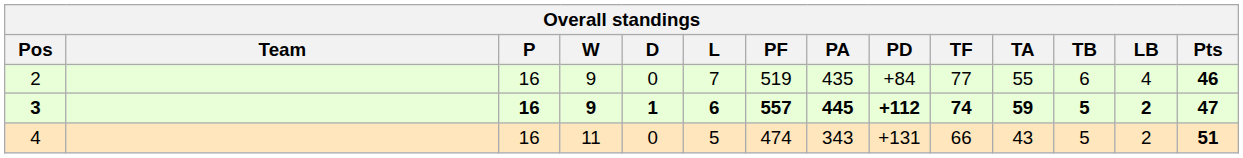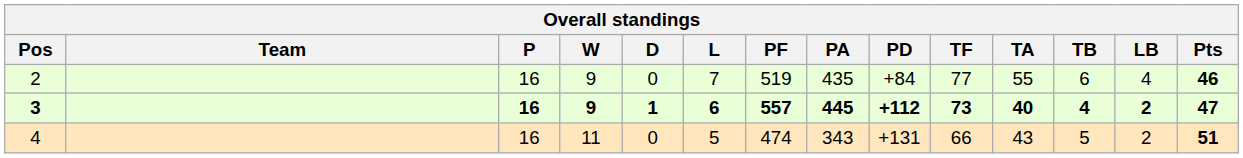 <table class="wikitable" style="text-align:center; font-size:90%; width:60%;">
 <tr>
 <th colspan="100%" cellpadding="0" cellspacing="0">Overall standings</th>
 </tr>
 <tr>
 <th style="width:5%;">Pos</th>
 <th style="width:35%;">Team</th>
 <th style="width:5%;">P</th>
 <th style="width:5%;">W</th>
 <th style="width:5%;">D</th>
 <th style="width:5%;">L</th>
 <th style="width:5%;">PF</th>
 <th style="width:5%;">PA</th>
 <th style="width:5%;">PD</th>
 <th style="width:5%;">TF</th>
 <th style="width:5%;">TA</th>
 <th style="width:5%;">TB</th>
 <th style="width:5%;">LB</th>
 <th style="width:5%;">Pts<br></th>
 </tr>
 <tr style="background:#E8FFD8;">
 <td>2</td>
 <td style="text-align:left;"></td>
 <td>16</td>
 <td>9</td>
 <td>0</td>
 <td>7</td>
 <td>519</td>
 <td>435</td>
 <td>+84</td>
 <td>77</td>
 <td>55</td>
 <td>6</td>
 <td>4</td>
 <td><strong>46</strong></td>
 </tr>
 <tr style="background:#E8FFD8;">
 <td><strong>3</strong></td>
 <td style="text-align:left;"><strong></strong></td>
 <td><strong>16</strong></td>
 <td><strong>9</strong></td>
 <td><strong>1</strong></td>
 <td><strong>6</strong></td>
 <td><strong>557</strong></td>
 <td><strong>445</strong></td>
 <td><strong>+112</strong></td>
-<td><strong>74</strong></td>
-<td><strong>59</strong></td>
-<td><strong>5</strong></td>
+<td><strong>73</strong></td>
+<td><strong>40</strong></td>
+<td><strong>4</strong></td>
 <td><strong>2</strong></td>
 <td><strong>47</strong></td>
 </tr>
 <tr style="background:#FFE6BD;">
 <td>4</td>
 <td style="text-align:left;"></td>
 <td>16</td>
 <td>11</td>
 <td>0</td>
 <td>5</td>
 <td>474</td>
 <td>343</td>
 <td>+131</td>
 <td>66</td>
 <td>43</td>
 <td>5</td>
 <td>2</td>
 <td><strong>51</strong></td>
 </tr>
 </table>
